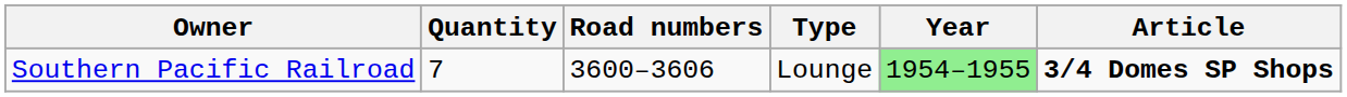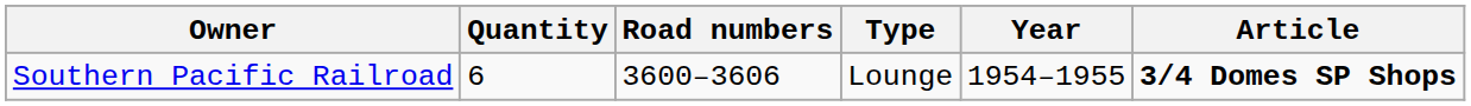 <table class="wikitable sortable">
 <tr>
 <th>Owner</th>
 <th>Quantity</th>
 <th>Road numbers</th>
 <th>Type</th>
 <th>Year</th>
 <th>Article</th>
 </tr>
 <tr>
 <td><a href='#'>Southern Pacific Railroad</a></td>
-<td>7</td>
+<td>6</td>
 <td>3600–3606</td>
 <td>Lounge</td>
-<td style="background: lightgreen;">1954–1955</td>
+<td>1954–1955</td>
 <td><strong>3/4 Domes SP Shops</strong></td>
 </tr>
 </table>
